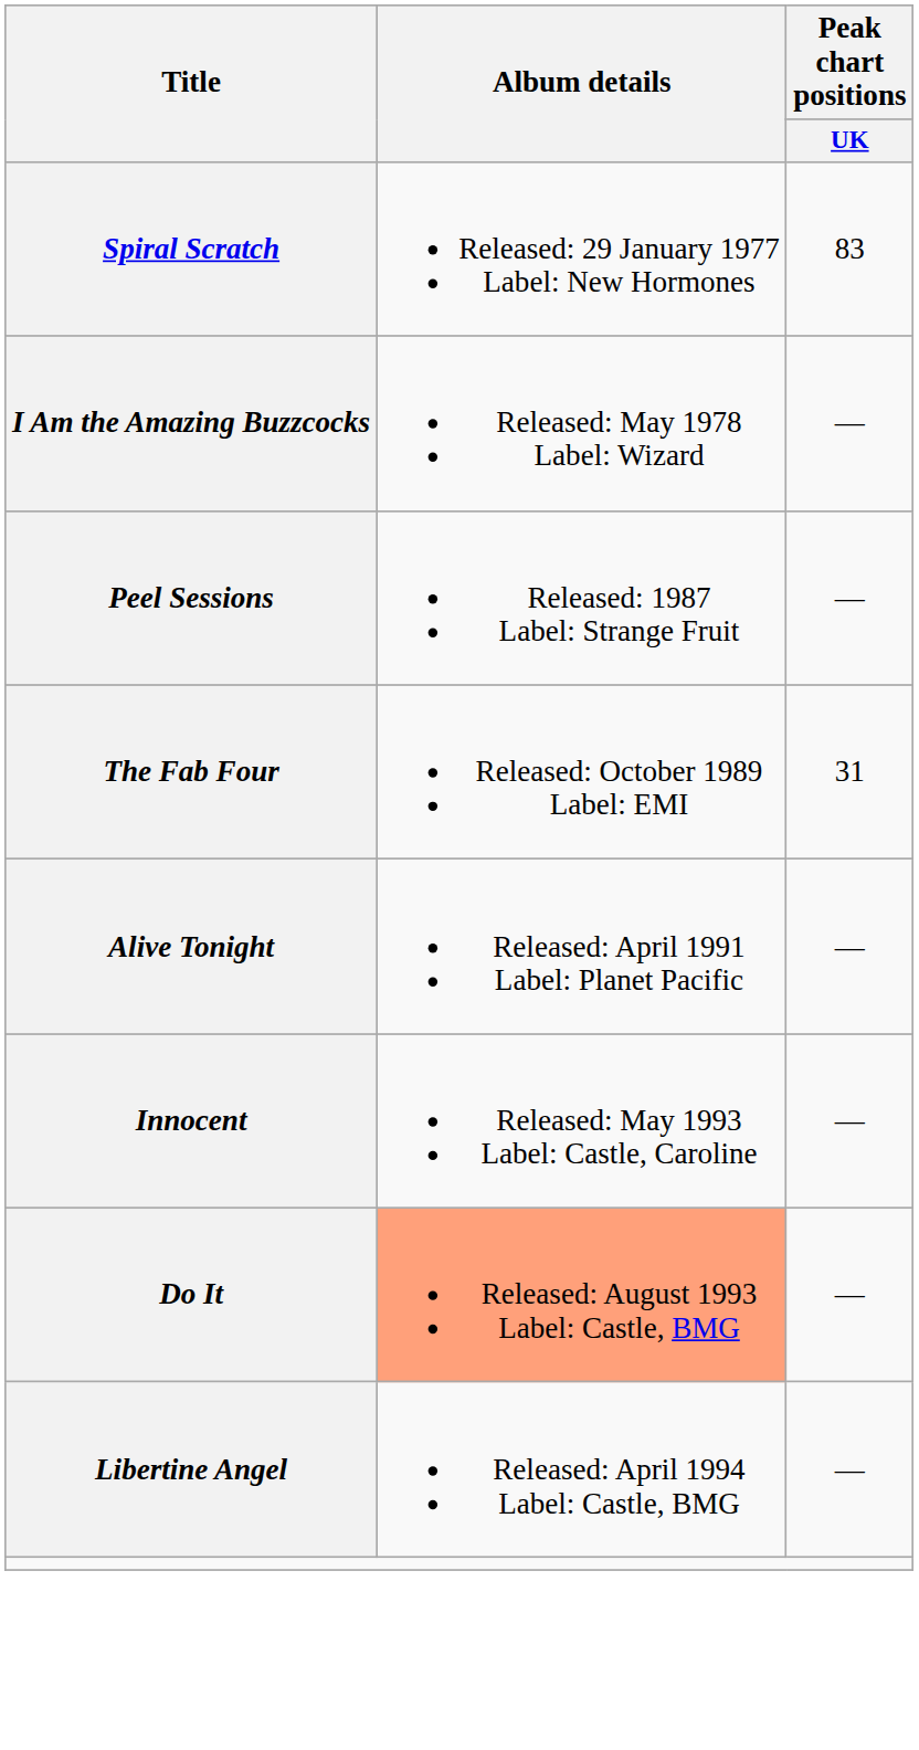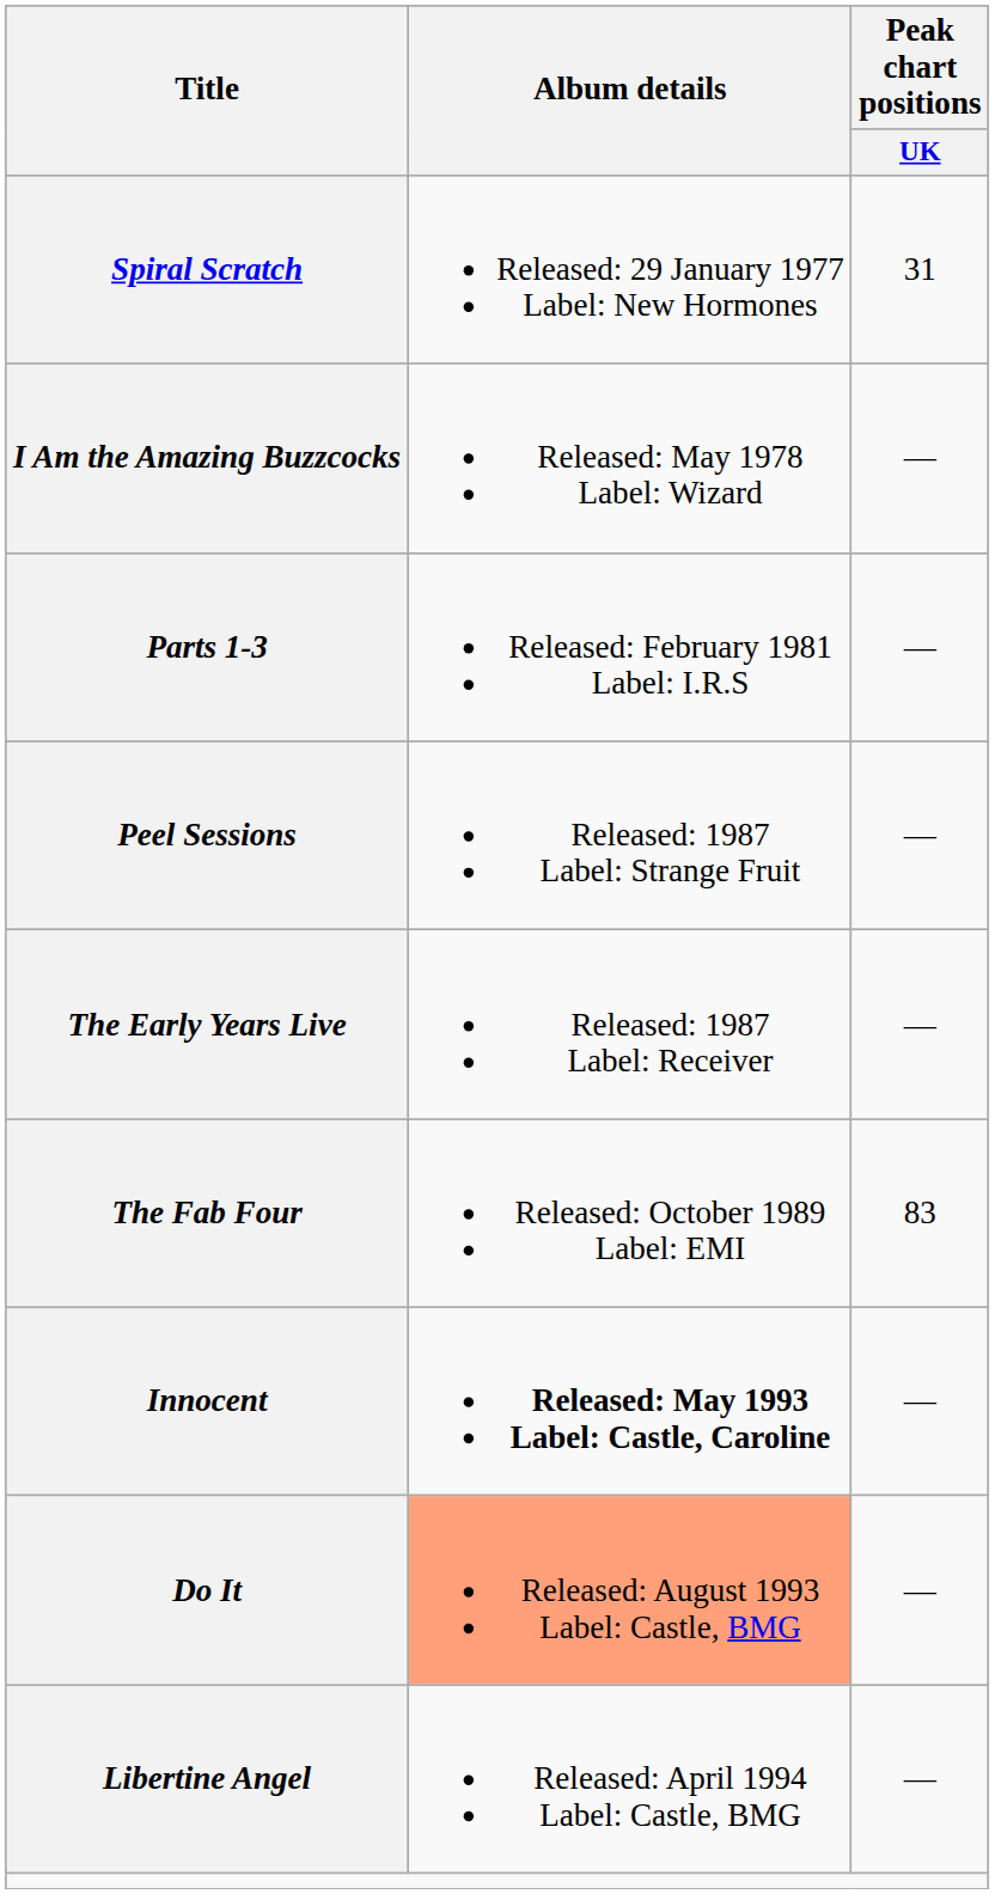 <table class="wikitable plainrowheaders" style="text-align:center;">
 <tr>
 <th rowspan="2">Title</th>
 <th rowspan="2">Album details</th>
 <th colspan="1">Peak chart positions</th>
 </tr>
 <tr>
 <th style="width:3em;font-size:85%"><a href='#'>UK</a><br></th>
 </tr>
 <tr>
 <th scope="row"><em><a href='#'>Spiral Scratch</a></em></th>
 <td><br><ul><li>Released: 29 January 1977</li><li>Label: New Hormones</li></ul></td>
-<td>83</td>
+<td>31</td>
 </tr>
 <tr>
 <th scope="row"><em>I Am the Amazing Buzzcocks</em></th>
 <td><br><ul><li>Released: May 1978</li><li>Label: Wizard</li></ul></td>
+<td>—</td>
+</tr>
+<tr>
+<th scope="row"><em>Parts 1-3</em></th>
+<td><br><ul><li>Released: February 1981</li><li>Label: I.R.S</li></ul></td>
 <td>—</td>
 </tr>
 <tr>
 <th scope="row"><em>Peel Sessions</em></th>
 <td><br><ul><li>Released: 1987</li><li>Label: Strange Fruit</li></ul></td>
 <td>—</td>
 </tr>
 <tr>
-<th scope="row"><em>The Fab Four</em></th>
-<td><br><ul><li>Released: October 1989</li><li>Label: EMI</li></ul></td>
-<td>31</td>
-</tr>
-<tr>
-<th scope="row"><em>Alive Tonight</em></th>
-<td><br><ul><li>Released: April 1991</li><li>Label: Planet Pacific</li></ul></td>
+<th scope="row"><em>The Early Years Live</em></th>
+<td><br><ul><li>Released: 1987</li><li>Label: Receiver</li></ul></td>
 <td>—</td>
 </tr>
 <tr>
+<th scope="row"><em>The Fab Four</em></th>
+<td><br><ul><li>Released: October 1989</li><li>Label: EMI</li></ul></td>
+<td>83</td>
+</tr>
+<tr>
 <th scope="row"><em>Innocent</em></th>
-<td><br><ul><li>Released: May 1993</li><li>Label: Castle, Caroline</li></ul></td>
+<td><strong><br><ul><li>Released: May 1993</li><li>Label: Castle, Caroline</li></ul></strong></td>
 <td>—</td>
 </tr>
 <tr>
 <th scope="row"><em>Do It</em></th>
 <td style="background: lightsalmon;"><br><ul><li>Released: August 1993</li><li>Label: Castle, <a href='#'>BMG</a></li></ul></td>
 <td>—</td>
 </tr>
 <tr>
 <th scope="row"><em>Libertine Angel</em></th>
 <td><br><ul><li>Released: April 1994</li><li>Label: Castle, BMG</li></ul></td>
 <td>—</td>
 </tr>
 <tr>
 <td colspan="3"></td>
 </tr>
 </table>
